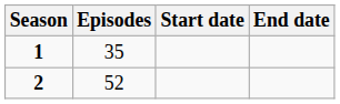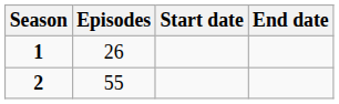 <table class="wikitable sortable" style="text-align: center;">
 <tr>
 <th>Season</th>
 <th>Episodes</th>
 <th>Start date</th>
 <th>End date</th>
 </tr>
 <tr>
 <td><strong>1</strong></td>
-<td>35</td>
+<td>26</td>
 <td></td>
 <td></td>
 </tr>
 <tr>
 <td><strong>2</strong></td>
-<td>52</td>
+<td>55</td>
 <td></td>
 <td></td>
 </tr>
 </table>
